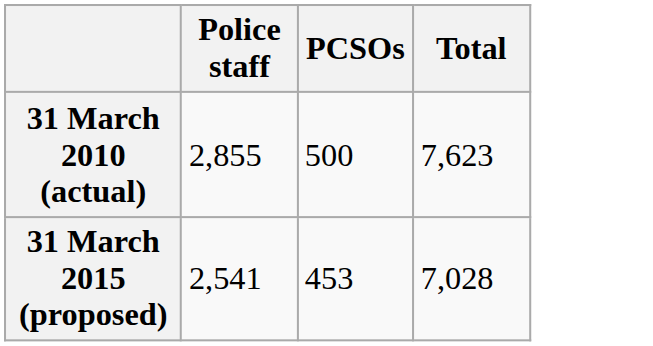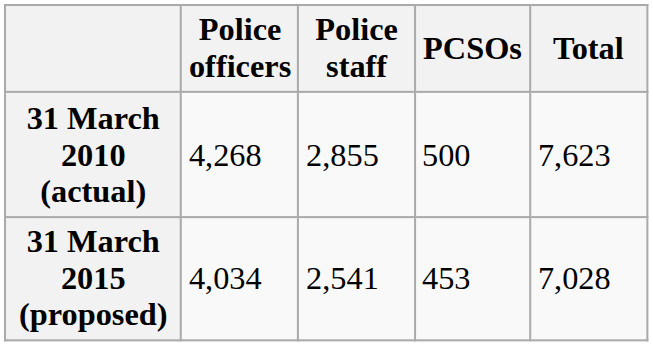 <table class="wikitable">
 <tr>
 <th style="width:80px;"></th>
+<th style="width:50px;">Police officers</th>
 <th style="width:50px;">Police staff</th>
 <th style="width:50px;">PCSOs</th>
 <th style="width:50px;">Total</th>
 </tr>
 <tr>
 <th>31 March 2010 (actual)</th>
+<td>4,268</td>
 <td>2,855</td>
 <td>500</td>
 <td>7,623</td>
 </tr>
 <tr>
 <th>31 March 2015 (proposed)</th>
+<td>4,034</td>
 <td>2,541</td>
 <td>453</td>
 <td>7,028</td>
 </tr>
 </table>
